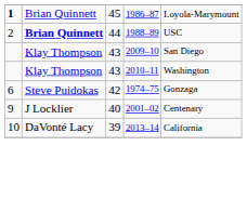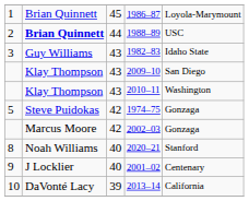 <table class="wikitable">
 <tr>
 </tr>
 <tr>
-<td><strong>1</strong></td>
+<td>1</td>
 <td><a href='#'>Brian Quinnett</a></td>
 <td>45</td>
 <td style="font-size:80%;"><a href='#'>1986–87</a></td>
 <td style="font-size:80%;">Loyola-Marymount</td>
 </tr>
 <tr>
 <td>2</td>
 <td><strong><a href='#'>Brian Quinnett</a></strong></td>
 <td>44</td>
 <td style="font-size:80%;"><a href='#'>1988–89</a></td>
 <td style="font-size:80%;">USC</td>
+</tr>
+<tr>
+<td>3</td>
+<td><a href='#'>Guy Williams</a></td>
+<td>43</td>
+<td style="font-size:80%;"><a href='#'>1982–83</a></td>
+<td style="font-size:80%;">Idaho State</td>
 </tr>
 <tr>
 <td></td>
 <td><a href='#'>Klay Thompson</a></td>
 <td>43</td>
 <td style="font-size:80%;"><a href='#'>2009–10</a></td>
 <td style="font-size:80%;">San Diego</td>
 </tr>
 <tr>
 <td></td>
 <td><a href='#'>Klay Thompson</a></td>
 <td>43</td>
 <td style="font-size:80%;"><a href='#'>2010–11</a></td>
 <td style="font-size:80%;">Washington</td>
 </tr>
 <tr>
-<td>6</td>
+<td>5</td>
 <td><a href='#'>Steve Puidokas</a></td>
 <td>42</td>
 <td style="font-size:80%;"><a href='#'>1974–75</a></td>
 <td style="font-size:80%;">Gonzaga</td>
+</tr>
+<tr>
+<td></td>
+<td>Marcus Moore</td>
+<td>42</td>
+<td style="font-size:80%;"><a href='#'>2002–03</a></td>
+<td style="font-size:80%;">Gonzaga</td>
+</tr>
+<tr>
+<td>8</td>
+<td>Noah Williams</td>
+<td>40</td>
+<td style="font-size:80%;"><a href='#'>2020–21</a></td>
+<td style="font-size:80%;">Stanford</td>
 </tr>
 <tr>
 <td>9</td>
 <td>J Locklier</td>
 <td>40</td>
 <td style="font-size:80%;"><a href='#'>2001–02</a></td>
 <td style="font-size:80%;">Centenary</td>
 </tr>
 <tr>
 <td>10</td>
 <td>DaVonté Lacy</td>
 <td>39</td>
 <td style="font-size:80%;"><a href='#'>2013–14</a></td>
 <td style="font-size:80%;">California</td>
 </tr>
 <tr>
 </tr>
 </table>
